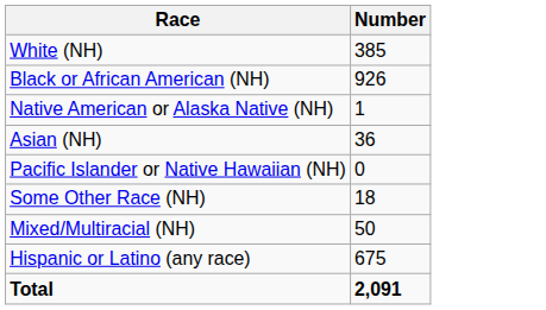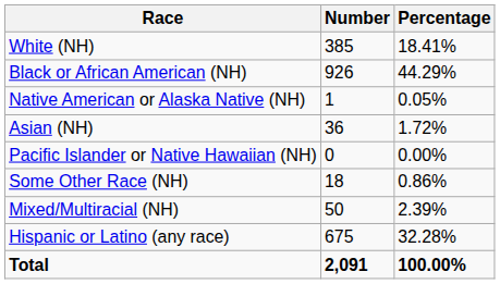 <table class="wikitable">
 <tr>
 <th>Race</th>
 <th>Number</th>
+<th>Percentage</th>
 </tr>
 <tr>
 <td><a href='#'>White</a> (NH)</td>
 <td>385</td>
+<td>18.41%</td>
 </tr>
 <tr>
 <td><a href='#'>Black or African American</a> (NH)</td>
 <td>926</td>
+<td>44.29%</td>
 </tr>
 <tr>
 <td><a href='#'>Native American</a> or <a href='#'>Alaska Native</a> (NH)</td>
 <td>1</td>
+<td>0.05%</td>
 </tr>
 <tr>
 <td><a href='#'>Asian</a> (NH)</td>
 <td>36</td>
+<td>1.72%</td>
 </tr>
 <tr>
 <td><a href='#'>Pacific Islander</a> or <a href='#'>Native Hawaiian</a> (NH)</td>
 <td>0</td>
+<td>0.00%</td>
 </tr>
 <tr>
 <td><a href='#'>Some Other Race</a> (NH)</td>
 <td>18</td>
+<td>0.86%</td>
 </tr>
 <tr>
 <td><a href='#'>Mixed/Multiracial</a> (NH)</td>
 <td>50</td>
+<td>2.39%</td>
 </tr>
 <tr>
 <td><a href='#'>Hispanic or Latino</a> (any race)</td>
 <td>675</td>
+<td>32.28%</td>
 </tr>
 <tr>
 <td><strong>Total</strong></td>
 <td><strong>2,091</strong></td>
+<td><strong>100.00%</strong></td>
 </tr>
 </table>
